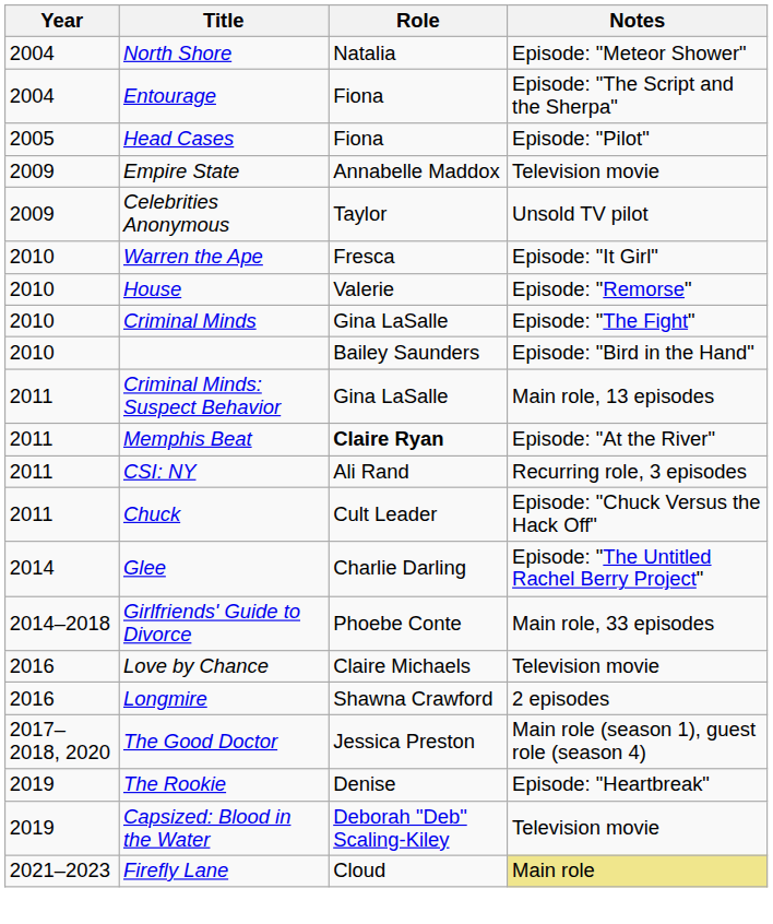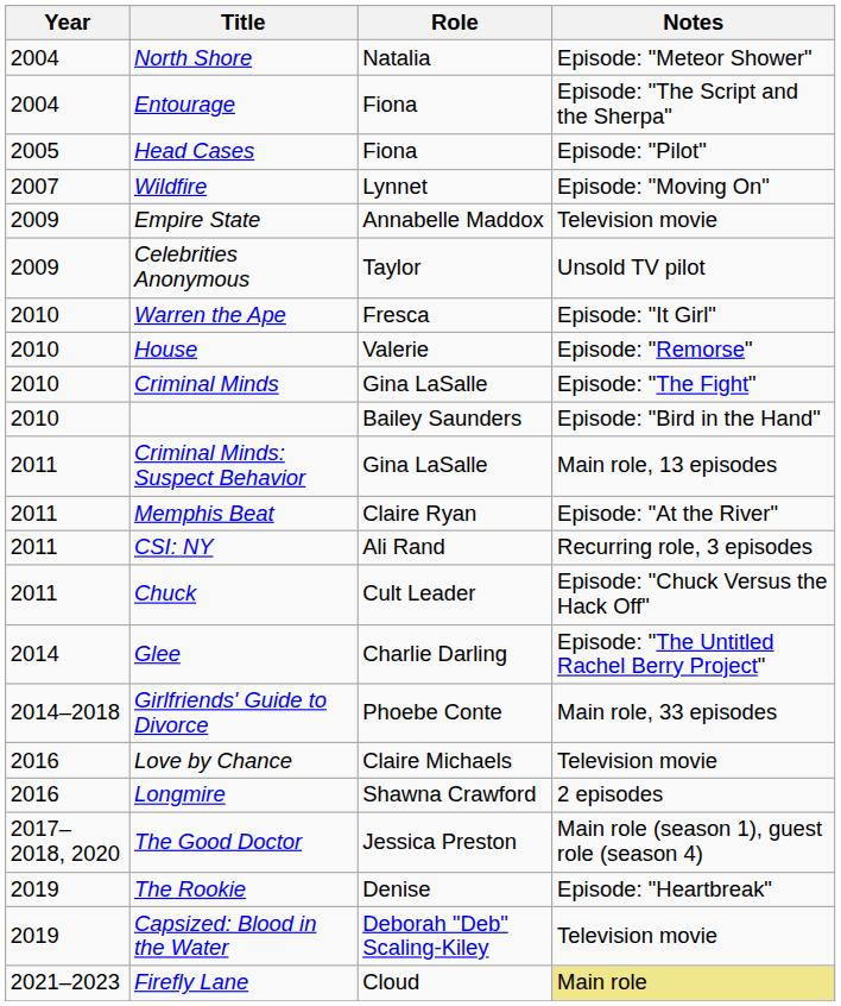 <table class="wikitable sortable">
 <tr>
 <th>Year</th>
 <th>Title</th>
 <th>Role</th>
 <th class="unsortable">Notes</th>
 </tr>
 <tr>
 <td>2004</td>
 <td><em><a href='#'>North Shore</a></em></td>
 <td>Natalia</td>
 <td>Episode: "Meteor Shower"</td>
 </tr>
 <tr>
 <td>2004</td>
 <td><em><a href='#'>Entourage</a></em></td>
 <td>Fiona</td>
 <td>Episode: "The Script and the Sherpa"</td>
 </tr>
 <tr>
 <td>2005</td>
 <td><em><a href='#'>Head Cases</a></em></td>
 <td>Fiona</td>
 <td>Episode: "Pilot"</td>
+</tr>
+<tr>
+<td>2007</td>
+<td><em><a href='#'>Wildfire</a></em></td>
+<td>Lynnet</td>
+<td>Episode: "Moving On"</td>
 </tr>
 <tr>
 <td>2009</td>
 <td><em>Empire State</em></td>
 <td>Annabelle Maddox</td>
 <td>Television movie</td>
 </tr>
 <tr>
 <td>2009</td>
 <td><em>Celebrities Anonymous</em></td>
 <td>Taylor</td>
 <td>Unsold TV pilot</td>
 </tr>
 <tr>
 <td>2010</td>
 <td><em><a href='#'>Warren the Ape</a></em></td>
 <td>Fresca</td>
 <td>Episode: "It Girl"</td>
 </tr>
 <tr>
 <td>2010</td>
 <td><em><a href='#'>House</a></em></td>
 <td>Valerie</td>
 <td>Episode: "<a href='#'>Remorse</a>"</td>
 </tr>
 <tr>
 <td>2010</td>
 <td><em><a href='#'>Criminal Minds</a></em></td>
 <td>Gina LaSalle</td>
 <td>Episode: "<a href='#'>The Fight</a>"</td>
 </tr>
 <tr>
 <td>2010</td>
 <td><em></em></td>
 <td>Bailey Saunders</td>
 <td>Episode: "Bird in the Hand"</td>
 </tr>
 <tr>
 <td>2011</td>
 <td><em><a href='#'>Criminal Minds: Suspect Behavior</a></em></td>
 <td>Gina LaSalle</td>
 <td>Main role, 13 episodes</td>
 </tr>
 <tr>
 <td>2011</td>
 <td><em><a href='#'>Memphis Beat</a></em></td>
-<td><strong>Claire Ryan</strong></td>
+<td>Claire Ryan</td>
 <td>Episode: "At the River"</td>
 </tr>
 <tr>
 <td>2011</td>
 <td><em><a href='#'>CSI: NY</a></em></td>
 <td>Ali Rand</td>
 <td>Recurring role, 3 episodes</td>
 </tr>
 <tr>
 <td>2011</td>
 <td><em><a href='#'>Chuck</a></em></td>
 <td>Cult Leader</td>
 <td>Episode: "Chuck Versus the Hack Off"</td>
 </tr>
 <tr>
 <td>2014</td>
 <td><em><a href='#'>Glee</a></em></td>
 <td>Charlie Darling</td>
 <td>Episode: "<a href='#'>The Untitled Rachel Berry Project</a>"</td>
 </tr>
 <tr>
 <td>2014–2018</td>
 <td><em><a href='#'>Girlfriends' Guide to Divorce</a></em></td>
 <td>Phoebe Conte</td>
 <td>Main role, 33 episodes</td>
 </tr>
 <tr>
 <td>2016</td>
 <td><em>Love by Chance</em></td>
 <td>Claire Michaels</td>
 <td>Television movie</td>
 </tr>
 <tr>
 <td>2016</td>
 <td><em><a href='#'>Longmire</a></em></td>
 <td>Shawna Crawford</td>
 <td>2 episodes</td>
 </tr>
 <tr>
 <td>2017–2018, 2020</td>
 <td><em><a href='#'>The Good Doctor</a></em></td>
 <td>Jessica Preston</td>
 <td>Main role (season 1), guest role (season 4)</td>
 </tr>
 <tr>
 <td>2019</td>
 <td><em><a href='#'>The Rookie</a></em></td>
 <td>Denise</td>
 <td>Episode: "Heartbreak"</td>
 </tr>
 <tr>
 <td>2019</td>
 <td><em><a href='#'>Capsized: Blood in the Water</a></em></td>
 <td><a href='#'>Deborah "Deb" Scaling-Kiley</a></td>
 <td>Television movie</td>
 </tr>
 <tr>
 <td>2021–2023</td>
 <td><em><a href='#'>Firefly Lane</a></em></td>
 <td>Cloud</td>
 <td style="background: khaki;">Main role</td>
 </tr>
 </table>
